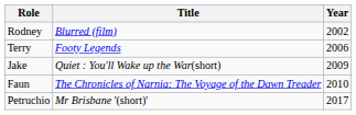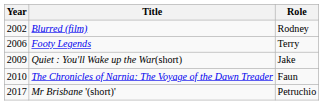 <table class="wikitable">
 <tr>
+<th>Year</th>
+<th>Title</th>
 <th>Role</th>
-<th>Title</th>
-<th>Year</th>
 </tr>
 <tr>
+<td>2002</td>
+<td><em><a href='#'>Blurred (film)</a></em></td>
 <td>Rodney</td>
-<td><em><a href='#'>Blurred (film)</a></em></td>
-<td>2002</td>
 </tr>
 <tr>
+<td>2006</td>
+<td><em><a href='#'>Footy Legends</a></em></td>
 <td>Terry</td>
-<td><em><a href='#'>Footy Legends</a></em></td>
-<td>2006</td>
 </tr>
 <tr>
+<td>2009</td>
+<td><em>Quiet : You'll Wake up the War</em>(short)</td>
 <td>Jake</td>
-<td><em>Quiet : You'll Wake up the War</em>(short)</td>
-<td>2009</td>
 </tr>
 <tr>
+<td>2010</td>
+<td><em><a href='#'>The Chronicles of Narnia: The Voyage of the Dawn Treader</a></em></td>
 <td>Faun</td>
-<td><em><a href='#'>The Chronicles of Narnia: The Voyage of the Dawn Treader</a></em></td>
-<td>2010</td>
 </tr>
 <tr>
+<td>2017</td>
+<td><em>Mr Brisbane</em> '(short)'</td>
 <td>Petruchio</td>
-<td><em>Mr Brisbane</em> '(short)'</td>
-<td>2017</td>
 </tr>
 </table>
